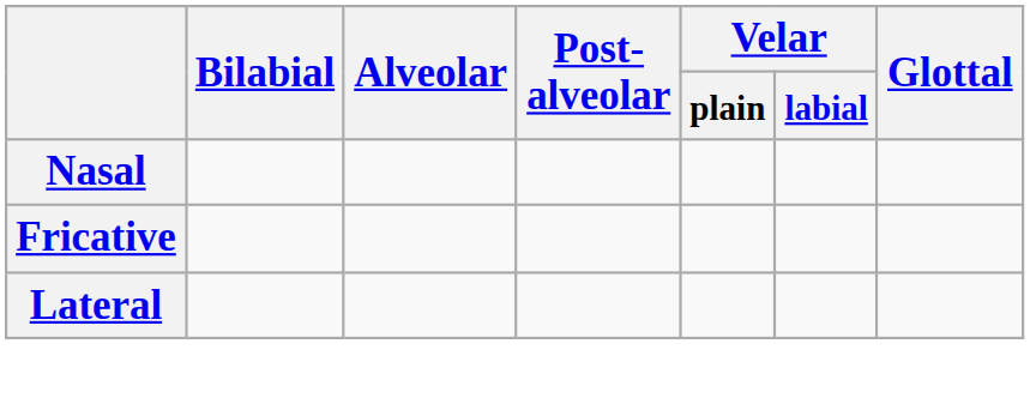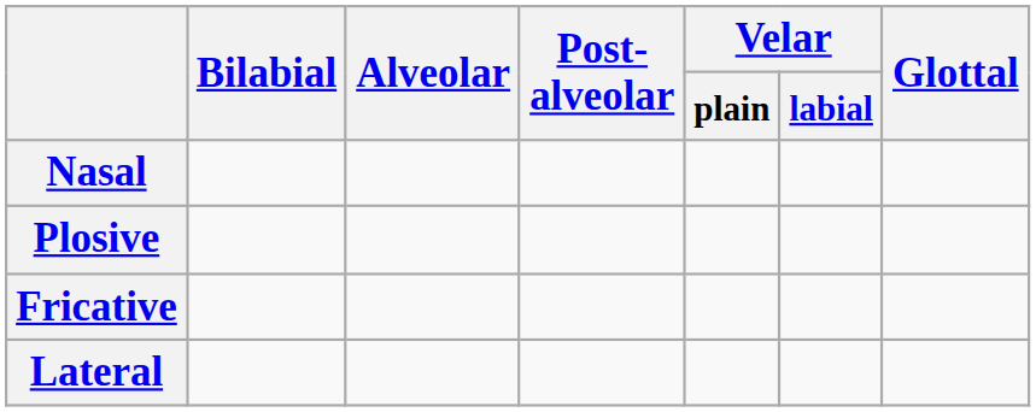 <table class=wikitable style=text-align:center>
 <tr>
 <th rowspan=2></th>
 <th rowspan=2><a href='#'>Bilabial</a></th>
 <th rowspan=2><a href='#'>Alveolar</a></th>
 <th rowspan=2><a href='#'>Post-<br>alveolar</a></th>
 <th colspan=2><a href='#'>Velar</a></th>
 <th rowspan=2><a href='#'>Glottal</a></th>
 </tr>
 <tr>
 <th><small>plain</small></th>
 <th><small><a href='#'>labial</a></small></th>
 </tr>
 <tr>
 <th><a href='#'>Nasal</a></th>
 <td> </td>
 <td> </td>
 <td></td>
 <td></td>
 <td></td>
 <td></td>
 </tr>
 <tr>
+<th><a href='#'>Plosive</a></th>
+<td> </td>
+<td> </td>
+<td> </td>
+<td> </td>
+<td> </td>
+<td></td>
+</tr>
+<tr>
 <th><a href='#'>Fricative</a></th>
 <td></td>
 <td> </td>
 <td> </td>
 <td></td>
 <td></td>
 <td> </td>
 </tr>
 <tr>
 <th><a href='#'>Lateral</a></th>
 <td></td>
 <td> </td>
 <td></td>
 <td></td>
 <td></td>
 <td></td>
 </tr>
 </table>
